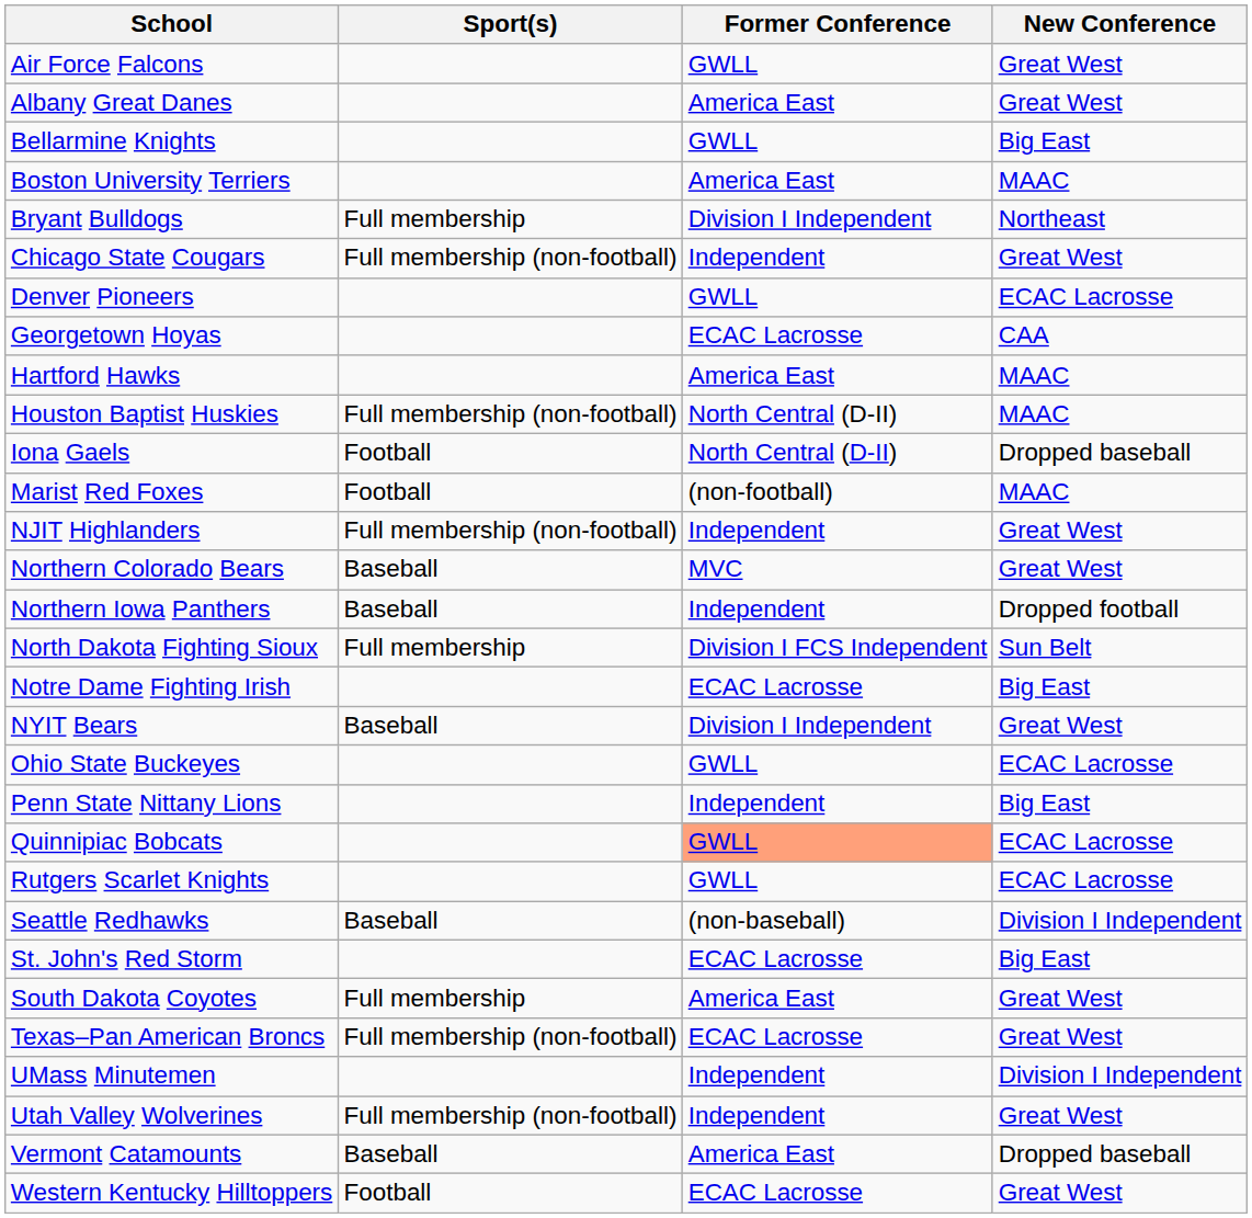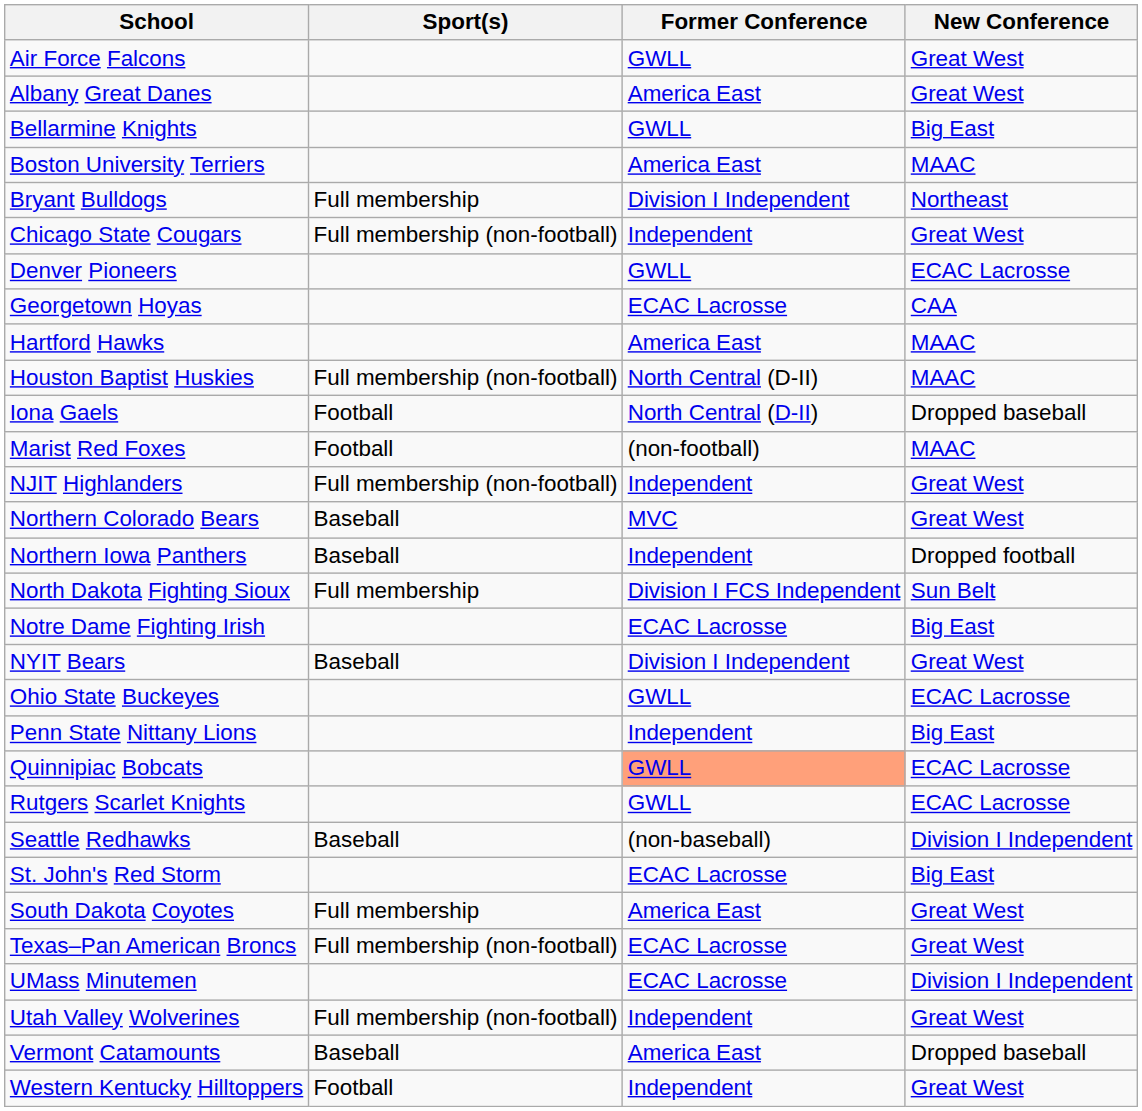 <table class="wikitable sortable">
 <tr>
 <th>School</th>
 <th>Sport(s)</th>
 <th>Former Conference</th>
 <th>New Conference</th>
 </tr>
 <tr>
 <td><a href='#'>Air Force</a> <a href='#'>Falcons</a></td>
 <td></td>
 <td><a href='#'>GWLL</a></td>
 <td><a href='#'>Great West</a></td>
 </tr>
 <tr>
 <td><a href='#'>Albany</a> <a href='#'>Great Danes</a></td>
 <td></td>
 <td><a href='#'>America East</a></td>
 <td><a href='#'>Great West</a></td>
 </tr>
 <tr>
 <td><a href='#'>Bellarmine</a> <a href='#'>Knights</a></td>
 <td></td>
 <td><a href='#'>GWLL</a></td>
 <td><a href='#'>Big East</a></td>
 </tr>
 <tr>
 <td><a href='#'>Boston University</a> <a href='#'>Terriers</a></td>
 <td></td>
 <td><a href='#'>America East</a></td>
 <td><a href='#'>MAAC</a></td>
 </tr>
 <tr>
 <td><a href='#'>Bryant</a> <a href='#'>Bulldogs</a></td>
 <td>Full membership</td>
 <td><a href='#'>Division I Independent</a></td>
 <td><a href='#'>Northeast</a></td>
 </tr>
 <tr>
 <td><a href='#'>Chicago State</a> <a href='#'>Cougars</a></td>
 <td>Full membership (non-football)</td>
 <td><a href='#'>Independent</a></td>
 <td><a href='#'>Great West</a></td>
 </tr>
 <tr>
 <td><a href='#'>Denver</a> <a href='#'>Pioneers</a></td>
 <td></td>
 <td><a href='#'>GWLL</a></td>
 <td><a href='#'>ECAC Lacrosse</a></td>
 </tr>
 <tr>
 <td><a href='#'>Georgetown</a> <a href='#'>Hoyas</a></td>
 <td></td>
 <td><a href='#'>ECAC Lacrosse</a></td>
 <td><a href='#'>CAA</a></td>
 </tr>
 <tr>
 <td><a href='#'>Hartford</a> <a href='#'>Hawks</a></td>
 <td></td>
 <td><a href='#'>America East</a></td>
 <td><a href='#'>MAAC</a></td>
 </tr>
 <tr>
 <td><a href='#'>Houston Baptist</a> <a href='#'>Huskies</a></td>
 <td>Full membership (non-football)</td>
 <td><a href='#'>North Central</a> (D-II)</td>
 <td><a href='#'>MAAC</a></td>
 </tr>
 <tr>
 <td><a href='#'>Iona</a> <a href='#'>Gaels</a></td>
 <td>Football</td>
 <td><a href='#'>North Central</a> (<a href='#'>D-II</a>)</td>
 <td>Dropped baseball</td>
 </tr>
 <tr>
 <td><a href='#'>Marist</a> <a href='#'>Red Foxes</a></td>
 <td>Football</td>
 <td>(non-football)</td>
 <td><a href='#'>MAAC</a></td>
 </tr>
 <tr>
 <td><a href='#'>NJIT</a> <a href='#'>Highlanders</a></td>
 <td>Full membership (non-football)</td>
 <td><a href='#'>Independent</a></td>
 <td><a href='#'>Great West</a></td>
 </tr>
 <tr>
 <td><a href='#'>Northern Colorado</a> <a href='#'>Bears</a></td>
 <td>Baseball</td>
 <td><a href='#'>MVC</a></td>
 <td><a href='#'>Great West</a></td>
 </tr>
 <tr>
 <td><a href='#'>Northern Iowa</a> <a href='#'>Panthers</a></td>
 <td>Baseball</td>
 <td><a href='#'>Independent</a></td>
 <td>Dropped football</td>
 </tr>
 <tr>
 <td><a href='#'>North Dakota</a> <a href='#'>Fighting Sioux</a></td>
 <td>Full membership</td>
 <td><a href='#'>Division I FCS Independent</a></td>
 <td><a href='#'>Sun Belt</a></td>
 </tr>
 <tr>
 <td><a href='#'>Notre Dame</a> <a href='#'>Fighting Irish</a></td>
 <td></td>
 <td><a href='#'>ECAC Lacrosse</a></td>
 <td><a href='#'>Big East</a></td>
 </tr>
 <tr>
 <td><a href='#'>NYIT</a> <a href='#'>Bears</a></td>
 <td>Baseball</td>
 <td><a href='#'>Division I Independent</a></td>
 <td><a href='#'>Great West</a></td>
 </tr>
 <tr>
 <td><a href='#'>Ohio State</a> <a href='#'>Buckeyes</a></td>
 <td></td>
 <td><a href='#'>GWLL</a></td>
 <td><a href='#'>ECAC Lacrosse</a></td>
 </tr>
 <tr>
 <td><a href='#'>Penn State</a> <a href='#'>Nittany Lions</a></td>
 <td></td>
 <td><a href='#'>Independent</a></td>
 <td><a href='#'>Big East</a></td>
 </tr>
 <tr>
 <td><a href='#'>Quinnipiac</a> <a href='#'>Bobcats</a></td>
 <td></td>
 <td style="background: lightsalmon;"><a href='#'>GWLL</a></td>
 <td><a href='#'>ECAC Lacrosse</a></td>
 </tr>
 <tr>
 <td><a href='#'>Rutgers</a> <a href='#'>Scarlet Knights</a></td>
 <td></td>
 <td><a href='#'>GWLL</a></td>
 <td><a href='#'>ECAC Lacrosse</a></td>
 </tr>
 <tr>
 <td><a href='#'>Seattle</a> <a href='#'>Redhawks</a></td>
 <td>Baseball</td>
 <td>(non-baseball)</td>
 <td><a href='#'>Division I Independent</a></td>
 </tr>
 <tr>
 <td><a href='#'>St. John's</a> <a href='#'>Red Storm</a></td>
 <td></td>
 <td><a href='#'>ECAC Lacrosse</a></td>
 <td><a href='#'>Big East</a></td>
 </tr>
 <tr>
 <td><a href='#'>South Dakota</a> <a href='#'>Coyotes</a></td>
 <td>Full membership</td>
 <td><a href='#'>America East</a></td>
 <td><a href='#'>Great West</a></td>
 </tr>
 <tr>
 <td><a href='#'>Texas–Pan American</a> <a href='#'>Broncs</a></td>
 <td>Full membership (non-football)</td>
 <td><a href='#'>ECAC Lacrosse</a></td>
 <td><a href='#'>Great West</a></td>
 </tr>
 <tr>
 <td><a href='#'>UMass</a> <a href='#'>Minutemen</a></td>
 <td></td>
-<td><a href='#'>Independent</a></td>
+<td><a href='#'>ECAC Lacrosse</a></td>
 <td><a href='#'>Division I Independent</a></td>
 </tr>
 <tr>
 <td><a href='#'>Utah Valley</a> <a href='#'>Wolverines</a></td>
 <td>Full membership (non-football)</td>
 <td><a href='#'>Independent</a></td>
 <td><a href='#'>Great West</a></td>
 </tr>
 <tr>
 <td><a href='#'>Vermont</a> <a href='#'>Catamounts</a></td>
 <td>Baseball</td>
 <td><a href='#'>America East</a></td>
 <td>Dropped baseball</td>
 </tr>
 <tr>
 <td><a href='#'>Western Kentucky</a> <a href='#'>Hilltoppers</a></td>
 <td>Football</td>
-<td><a href='#'>ECAC Lacrosse</a></td>
+<td><a href='#'>Independent</a></td>
 <td><a href='#'>Great West</a></td>
 </tr>
 </table>
